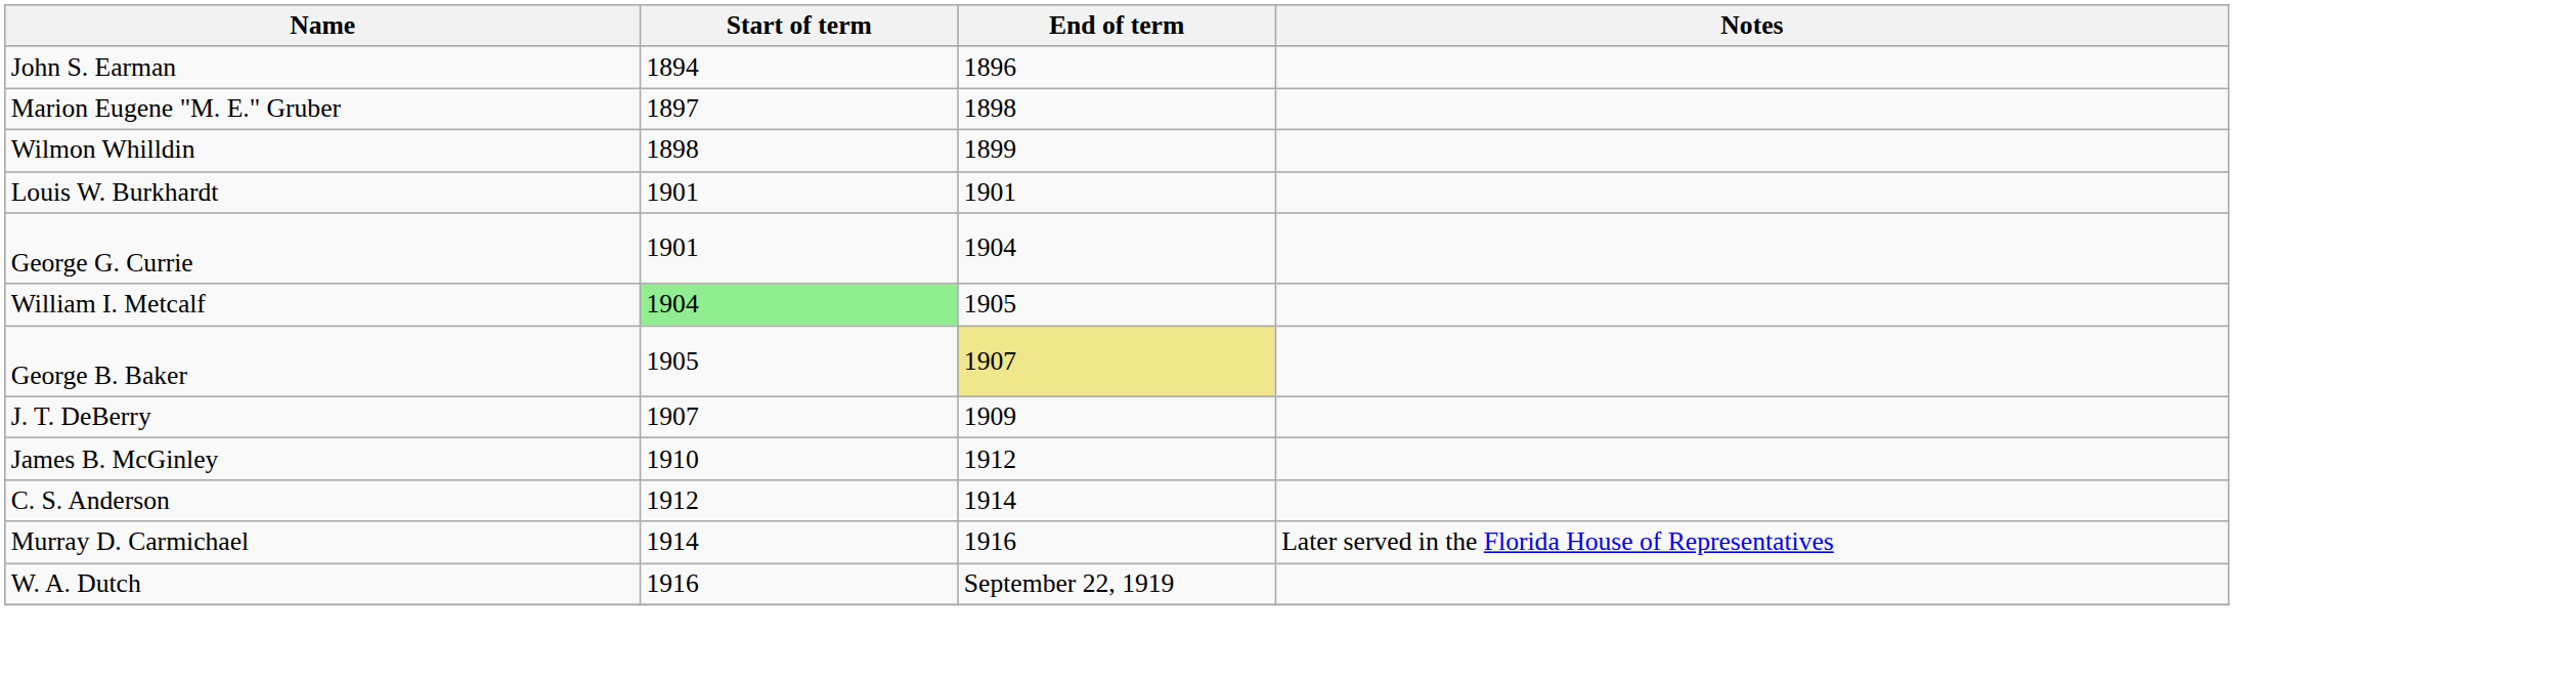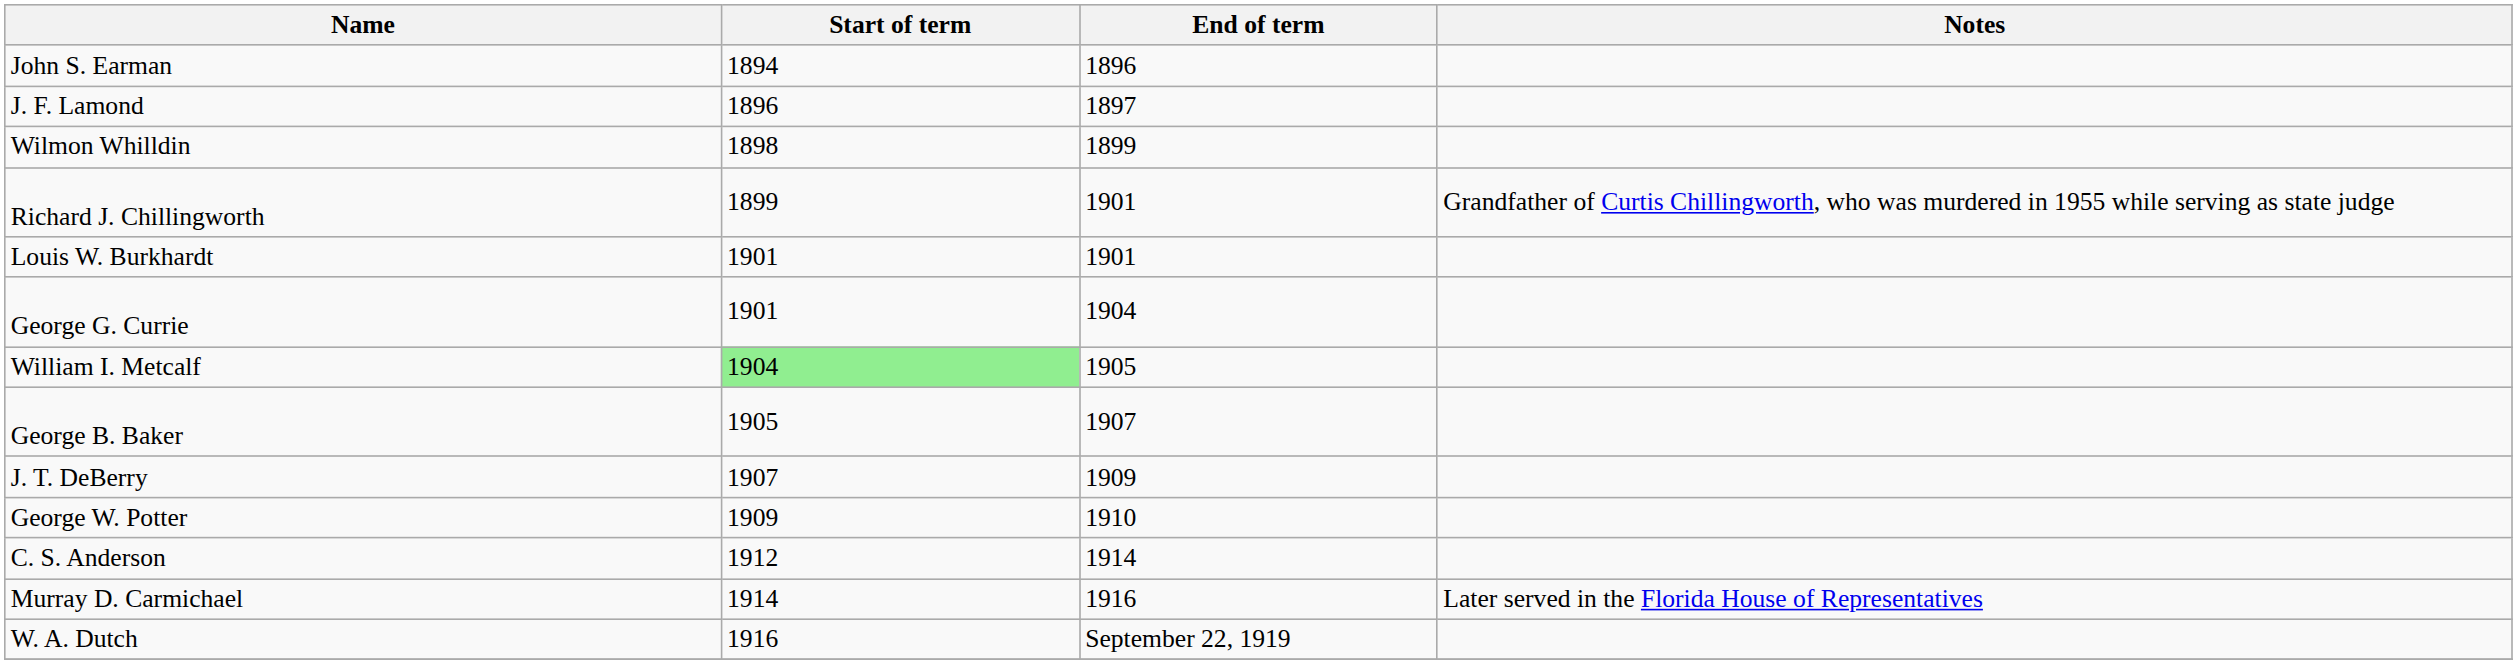 <table class="wikitable">
 <tr>
 <th width="20%">Name</th>
 <th width="10%">Start of term</th>
 <th width="10%">End of term</th>
 <th width="30%">Notes</th>
 </tr>
 <tr>
 <td align=left nowrap>John S. Earman</td>
 <td>1894</td>
 <td>1896</td>
 <td></td>
 </tr>
 <tr>
-<td align=left nowrap>Marion Eugene "M. E." Gruber</td>
+<td align=left nowrap>J. F. Lamond</td>
+<td>1896</td>
 <td>1897</td>
-<td>1898</td>
 <td></td>
 </tr>
 <tr>
 <td align=left nowrap>Wilmon Whilldin</td>
 <td>1898</td>
 <td>1899</td>
 <td></td>
+</tr>
+<tr>
+<td align=left nowrap><br>Richard J. Chillingworth</td>
+<td>1899</td>
+<td>1901</td>
+<td>Grandfather of <a href='#'>Curtis Chillingworth</a>, who was murdered in 1955 while serving as state judge</td>
 </tr>
 <tr>
 <td align=left nowrap>Louis W. Burkhardt</td>
 <td>1901</td>
 <td>1901</td>
 <td></td>
 </tr>
 <tr>
 <td align=left nowrap><br>George G. Currie</td>
 <td>1901</td>
 <td>1904</td>
 <td></td>
 </tr>
 <tr>
 <td align=left nowrap>William I. Metcalf</td>
 <td style="background: lightgreen;">1904</td>
 <td>1905</td>
 <td></td>
 </tr>
 <tr>
 <td align=left nowrap><br>George B. Baker</td>
 <td>1905</td>
-<td style="background: khaki;">1907</td>
+<td>1907</td>
 <td></td>
 </tr>
 <tr>
 <td align=left nowrap>J. T. DeBerry</td>
 <td>1907</td>
 <td>1909</td>
 <td></td>
 </tr>
 <tr>
-<td align=left nowrap>James B. McGinley</td>
+<td align=left nowrap>George W. Potter</td>
+<td>1909</td>
 <td>1910</td>
-<td>1912</td>
 <td></td>
 </tr>
 <tr>
 <td align=left nowrap>C. S. Anderson</td>
 <td>1912</td>
 <td>1914</td>
 <td></td>
 </tr>
 <tr>
 <td align=left nowrap>Murray D. Carmichael</td>
 <td>1914</td>
 <td>1916</td>
 <td>Later served in the <a href='#'>Florida House of Representatives</a></td>
 </tr>
 <tr>
 <td align=left nowrap>W. A. Dutch</td>
 <td>1916</td>
 <td>September 22, 1919</td>
 <td></td>
 </tr>
 <tr>
 </tr>
 </table>
